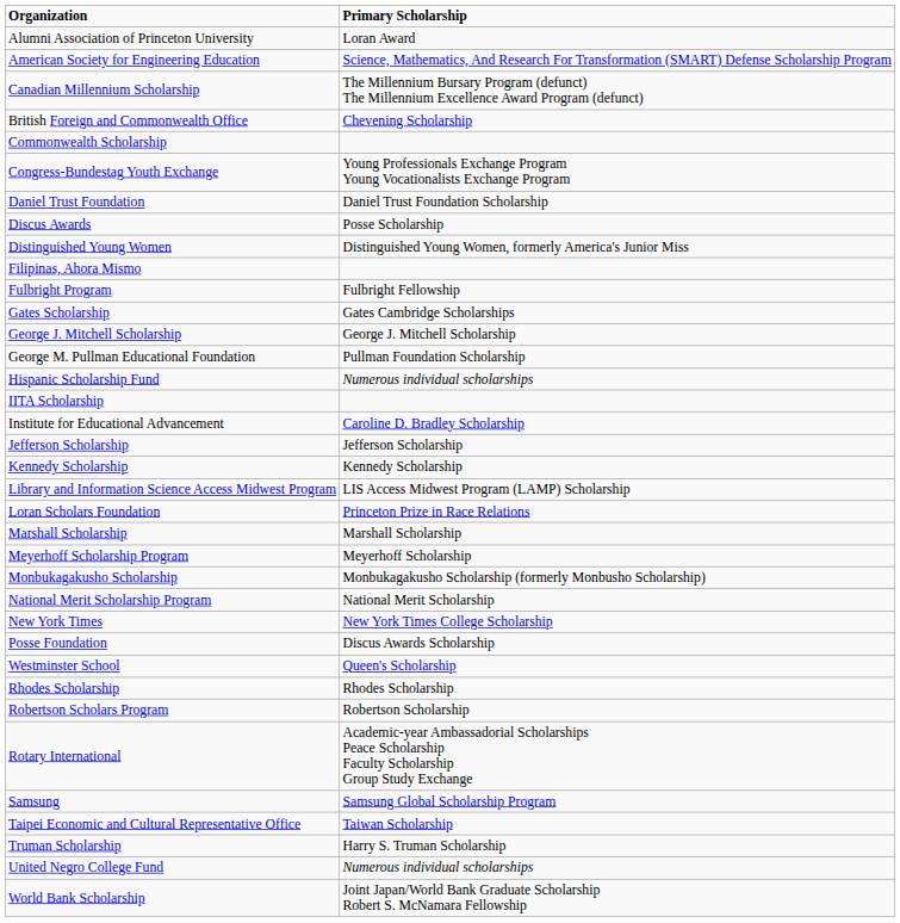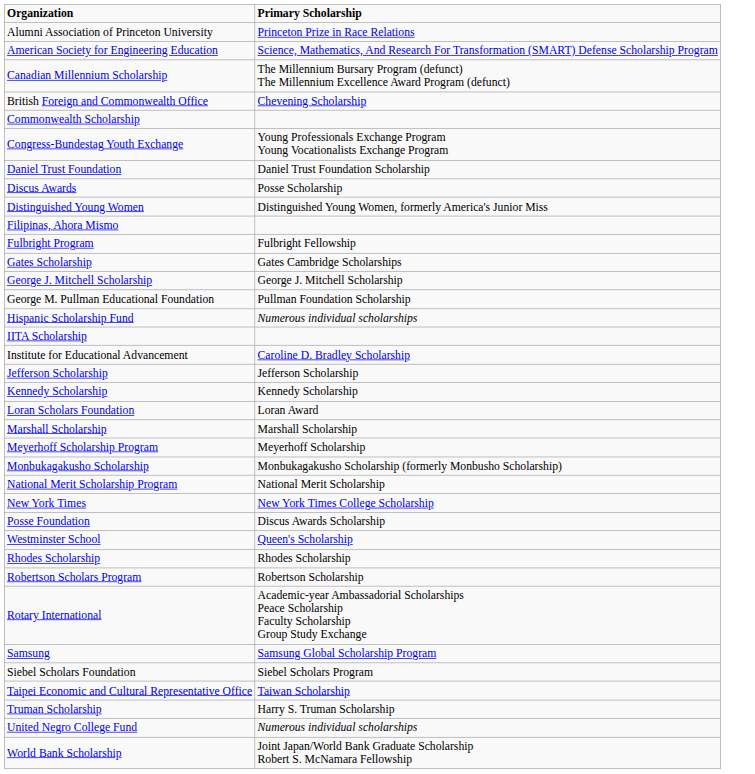 <table class="wikitable sortable">
 <tr>
 <td><strong>Organization</strong></td>
 <td><strong>Primary Scholarship</strong></td>
 </tr>
 <tr>
 <td>Alumni Association of Princeton University</td>
-<td>Loran Award</td>
+<td><a href='#'>Princeton Prize in Race Relations</a></td>
 </tr>
 <tr>
 <td><a href='#'>American Society for Engineering Education</a></td>
 <td><a href='#'>Science, Mathematics, And Research For Transformation (SMART) Defense Scholarship Program</a></td>
 </tr>
 <tr>
 <td><a href='#'>Canadian Millennium Scholarship</a></td>
 <td>The Millennium Bursary Program (defunct)<br>The Millennium Excellence Award Program (defunct)</td>
 </tr>
 <tr>
 <td>British <a href='#'>Foreign and Commonwealth Office</a></td>
 <td><a href='#'>Chevening Scholarship</a></td>
 </tr>
 <tr>
 <td><a href='#'>Commonwealth Scholarship</a></td>
 <td></td>
 </tr>
 <tr>
 <td><a href='#'>Congress-Bundestag Youth Exchange</a></td>
 <td>Young Professionals Exchange Program<br>Young Vocationalists Exchange Program</td>
 </tr>
 <tr>
 <td><a href='#'>Daniel Trust Foundation</a></td>
 <td>Daniel Trust Foundation Scholarship</td>
 </tr>
 <tr>
 <td><a href='#'>Discus Awards</a></td>
 <td>Posse Scholarship</td>
 </tr>
 <tr>
 <td><a href='#'>Distinguished Young Women</a></td>
 <td>Distinguished Young Women, formerly America's Junior Miss</td>
 </tr>
 <tr>
 <td><a href='#'>Filipinas, Ahora Mismo</a></td>
 <td></td>
 </tr>
 <tr>
 <td><a href='#'>Fulbright Program</a></td>
 <td>Fulbright Fellowship</td>
 </tr>
 <tr>
 <td><a href='#'>Gates Scholarship</a></td>
 <td>Gates Cambridge Scholarships</td>
 </tr>
 <tr>
 <td><a href='#'>George J. Mitchell Scholarship</a></td>
 <td>George J. Mitchell Scholarship</td>
 </tr>
 <tr>
 <td>George M. Pullman Educational Foundation</td>
 <td>Pullman Foundation Scholarship</td>
 </tr>
 <tr>
 <td><a href='#'>Hispanic Scholarship Fund</a></td>
 <td><em>Numerous individual scholarships</em></td>
 </tr>
 <tr>
 <td><a href='#'>IITA Scholarship</a></td>
 <td></td>
 </tr>
 <tr>
 <td>Institute for Educational Advancement</td>
 <td><a href='#'>Caroline D. Bradley Scholarship</a></td>
 </tr>
 <tr>
 <td><a href='#'>Jefferson Scholarship</a></td>
 <td>Jefferson Scholarship</td>
 </tr>
 <tr>
 <td><a href='#'>Kennedy Scholarship</a></td>
 <td>Kennedy Scholarship</td>
 </tr>
 <tr>
-<td><a href='#'>Library and Information Science Access Midwest Program</a></td>
-<td>LIS Access Midwest Program (LAMP) Scholarship</td>
-</tr>
-<tr>
 <td><a href='#'>Loran Scholars Foundation</a></td>
-<td><a href='#'>Princeton Prize in Race Relations</a></td>
+<td>Loran Award</td>
 </tr>
 <tr>
 <td><a href='#'>Marshall Scholarship</a></td>
 <td>Marshall Scholarship</td>
 </tr>
 <tr>
 <td><a href='#'>Meyerhoff Scholarship Program</a></td>
 <td>Meyerhoff Scholarship</td>
 </tr>
 <tr>
 <td><a href='#'>Monbukagakusho Scholarship</a></td>
 <td>Monbukagakusho Scholarship (formerly Monbusho Scholarship)</td>
 </tr>
 <tr>
 <td><a href='#'>National Merit Scholarship Program</a></td>
 <td>National Merit Scholarship</td>
 </tr>
 <tr>
 <td><a href='#'>New York Times</a></td>
 <td><a href='#'>New York Times College Scholarship</a></td>
 </tr>
 <tr>
 <td><a href='#'>Posse Foundation</a></td>
 <td>Discus Awards Scholarship</td>
 </tr>
 <tr>
 <td><a href='#'>Westminster School</a></td>
 <td><a href='#'>Queen's Scholarship</a></td>
 </tr>
 <tr>
 <td><a href='#'>Rhodes Scholarship</a></td>
 <td>Rhodes Scholarship</td>
 </tr>
 <tr>
 <td><a href='#'>Robertson Scholars Program</a></td>
 <td>Robertson Scholarship</td>
 </tr>
 <tr>
 <td><a href='#'>Rotary International</a></td>
 <td>Academic-year Ambassadorial Scholarships<br>Peace Scholarship<br>Faculty Scholarship<br>Group Study Exchange</td>
 </tr>
 <tr>
 <td><a href='#'>Samsung</a></td>
 <td><a href='#'>Samsung Global Scholarship Program</a></td>
 </tr>
 <tr>
+<td>Siebel Scholars Foundation</td>
+<td>Siebel Scholars Program</td>
+</tr>
+<tr>
 <td><a href='#'>Taipei Economic and Cultural Representative Office</a></td>
 <td><a href='#'>Taiwan Scholarship</a></td>
 </tr>
 <tr>
 <td><a href='#'>Truman Scholarship</a></td>
 <td>Harry S. Truman Scholarship</td>
 </tr>
 <tr>
 <td><a href='#'>United Negro College Fund</a></td>
 <td><em>Numerous individual scholarships</em></td>
 </tr>
 <tr>
 <td><a href='#'>World Bank Scholarship</a></td>
 <td>Joint Japan/World Bank Graduate Scholarship<br>Robert S. McNamara Fellowship</td>
 </tr>
 </table>
